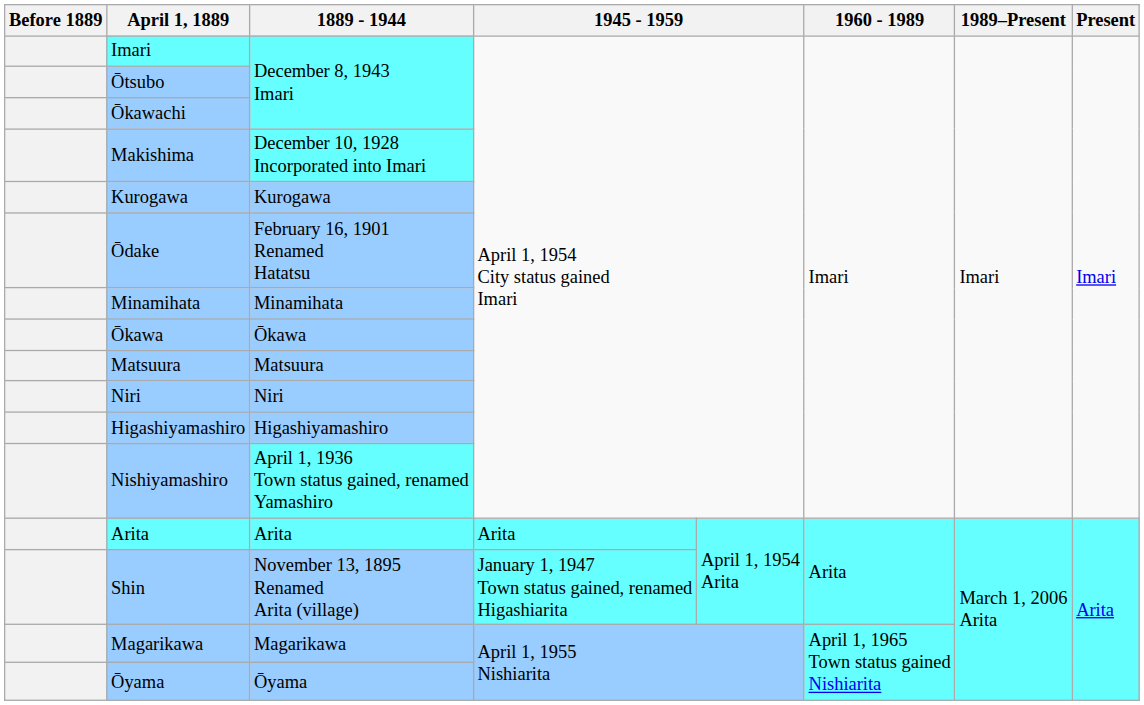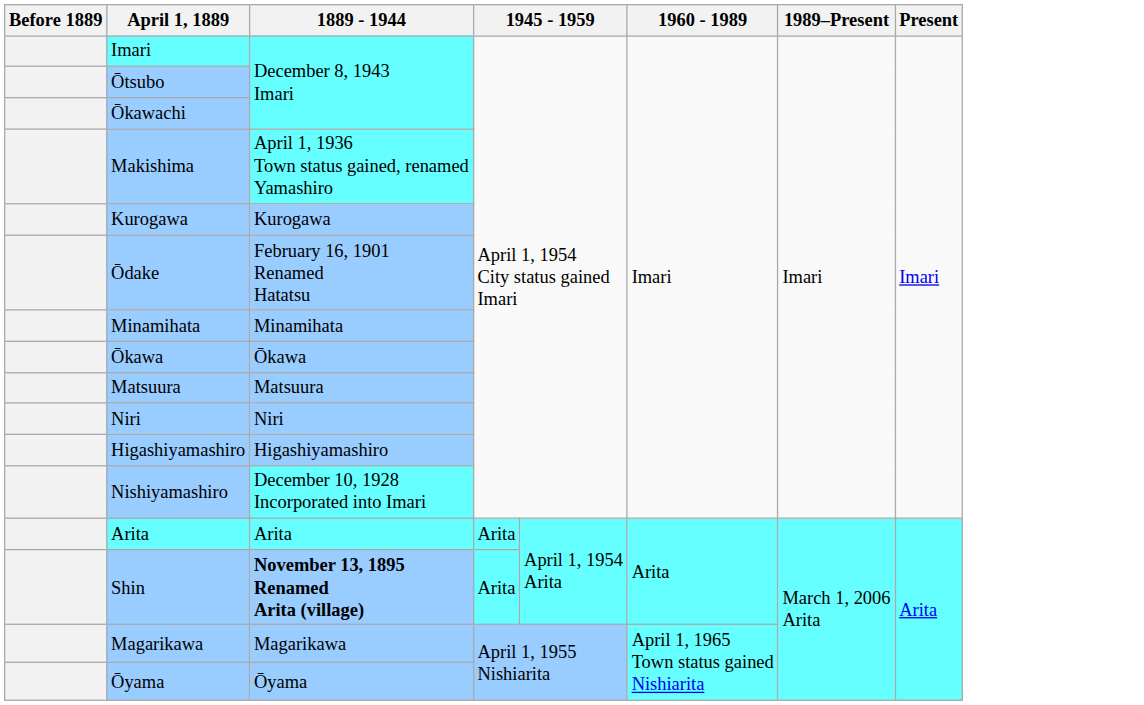 <table class="wikitable" style="font-size:88%">
 <tr>
 <th>Before 1889</th>
 <th>April 1, 1889</th>
 <th>1889 - 1944</th>
 <th colspan=2>1945 - 1959</th>
 <th>1960 - 1989</th>
 <th>1989–Present</th>
 <th>Present</th>
 </tr>
 <tr>
 <th></th>
 <td bgcolor="#66FFFF">Imari</td>
 <td rowspan=3 bgcolor="#66FFFF">December 8, 1943<br>Imari</td>
 <td rowspan=12 colspan=2>April 1, 1954<br>City status gained<br>Imari</td>
 <td rowspan=12>Imari</td>
 <td rowspan=12>Imari</td>
 <td rowspan=12><a href='#'>Imari</a></td>
 </tr>
 <tr>
 <th></th>
 <td bgcolor="#99CCFF">Ōtsubo</td>
 </tr>
 <tr>
 <th></th>
 <td bgcolor="#99CCFF">Ōkawachi</td>
 </tr>
 <tr>
 <th></th>
 <td bgcolor="#99CCFF">Makishima</td>
-<td bgcolor="#66FFFF">December 10, 1928<br>Incorporated into Imari</td>
+<td bgcolor="#66FFFF">April 1, 1936<br>Town status gained, renamed<br>Yamashiro</td>
 </tr>
 <tr>
 <th></th>
 <td bgcolor="#99CCFF">Kurogawa</td>
 <td bgcolor="#99CCFF">Kurogawa</td>
 </tr>
 <tr>
 <th></th>
 <td bgcolor="#99CCFF">Ōdake</td>
 <td bgcolor="#99CCFF">February 16, 1901<br>Renamed<br>Hatatsu</td>
 </tr>
 <tr>
 <th></th>
 <td bgcolor="#99CCFF">Minamihata</td>
 <td bgcolor="#99CCFF">Minamihata</td>
 </tr>
 <tr>
 <th></th>
 <td bgcolor="#99CCFF">Ōkawa</td>
 <td bgcolor="#99CCFF">Ōkawa</td>
 </tr>
 <tr>
 <th></th>
 <td bgcolor="#99CCFF">Matsuura</td>
 <td bgcolor="#99CCFF">Matsuura</td>
 </tr>
 <tr>
 <th></th>
 <td bgcolor="#99CCFF">Niri</td>
 <td bgcolor="#99CCFF">Niri</td>
 </tr>
 <tr>
 <th></th>
 <td bgcolor="#99CCFF">Higashiyamashiro</td>
 <td bgcolor="#99CCFF">Higashiyamashiro</td>
 </tr>
 <tr>
 <th></th>
 <td bgcolor="#99CCFF">Nishiyamashiro</td>
-<td bgcolor="#66FFFF">April 1, 1936<br>Town status gained, renamed<br>Yamashiro</td>
+<td bgcolor="#66FFFF">December 10, 1928<br>Incorporated into Imari</td>
 </tr>
 <tr>
 <th></th>
 <td bgcolor="#66FFFF">Arita</td>
 <td bgcolor="#66FFFF">Arita</td>
 <td bgcolor="#66FFFF">Arita</td>
 <td rowspan=2 bgcolor="#66FFFF">April 1, 1954<br>Arita</td>
 <td rowspan=2 bgcolor="#66FFFF">Arita</td>
 <td rowspan=4 bgcolor="#66FFFF">March 1, 2006<br>Arita</td>
 <td rowspan=4 bgcolor="#66FFFF"><a href='#'>Arita</a></td>
 </tr>
 <tr>
 <th></th>
 <td bgcolor="#99CCFF">Shin</td>
-<td bgcolor="#99CCFF">November 13, 1895<br>Renamed<br>Arita (village)</td>
-<td bgcolor="#66FFFF">January 1, 1947<br>Town status gained, renamed<br>Higashiarita</td>
+<td bgcolor="#99CCFF"><strong>November 13, 1895<br>Renamed<br>Arita (village)</strong></td>
+<td bgcolor="#66FFFF">Arita</td>
 </tr>
 <tr>
 <th></th>
 <td bgcolor="#99CCFF">Magarikawa</td>
 <td bgcolor="#99CCFF">Magarikawa</td>
 <td rowspan=2 colspan=2 bgcolor="#99CCFF">April 1, 1955<br>Nishiarita</td>
 <td rowspan=2 bgcolor="#66FFFF">April 1, 1965<br>Town status gained<br><a href='#'>Nishiarita</a></td>
 </tr>
 <tr>
 <th></th>
 <td bgcolor="#99CCFF">Ōyama</td>
 <td bgcolor="#99CCFF">Ōyama</td>
 </tr>
 </table>
